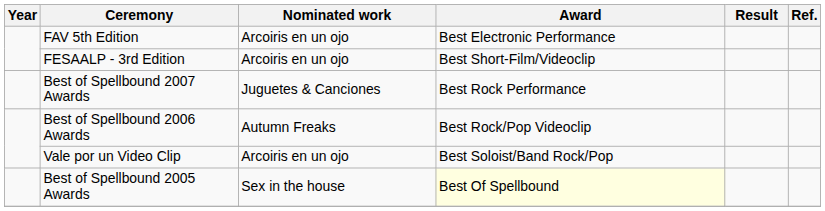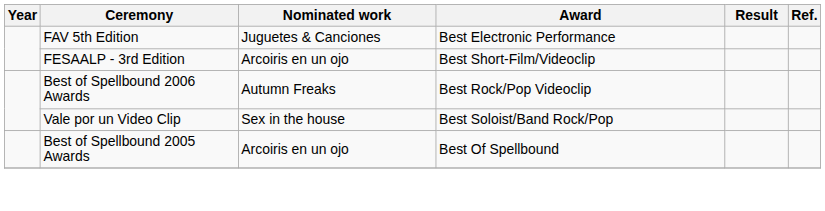 <table class="wikitable">
 <tr>
 <th>Year</th>
 <th style="width:220px;">Ceremony</th>
 <th style="width:220px;">Nominated work</th>
 <th style="width:325px;">Award</th>
 <th width="65">Result</th>
 <th>Ref.</th>
 </tr>
 <tr>
 <td style="text-align:center;" rowspan="2"></td>
 <td>FAV 5th Edition</td>
-<td>Arcoiris en un ojo</td>
+<td>Juguetes & Canciones</td>
 <td>Best Electronic Performance</td>
 <td></td>
 <td></td>
 </tr>
 <tr>
 <td>FESAALP - 3rd Edition</td>
 <td>Arcoiris en un ojo</td>
 <td>Best Short-Film/Videoclip</td>
-<td></td>
-<td></td>
-</tr>
-<tr>
-<td style="text-align:center;"></td>
-<td>Best of Spellbound 2007 Awards</td>
-<td>Juguetes & Canciones</td>
-<td>Best Rock Performance</td>
 <td></td>
 <td></td>
 </tr>
 <tr>
 <td style="text-align:center;" rowspan="2"></td>
 <td>Best of Spellbound 2006 Awards</td>
 <td>Autumn Freaks</td>
 <td>Best Rock/Pop Videoclip</td>
 <td></td>
 <td></td>
 </tr>
 <tr>
 <td>Vale por un Video Clip</td>
-<td>Arcoiris en un ojo</td>
+<td>Sex in the house</td>
 <td>Best Soloist/Band Rock/Pop</td>
 <td></td>
 <td></td>
 </tr>
 <tr>
 <td style="text-align:center;"></td>
 <td>Best of Spellbound 2005 Awards</td>
-<td>Sex in the house</td>
-<td style="background: lightyellow;">Best Of Spellbound</td>
+<td>Arcoiris en un ojo</td>
+<td>Best Of Spellbound</td>
 <td></td>
 <td></td>
 </tr>
 <tr>
 </tr>
 </table>
